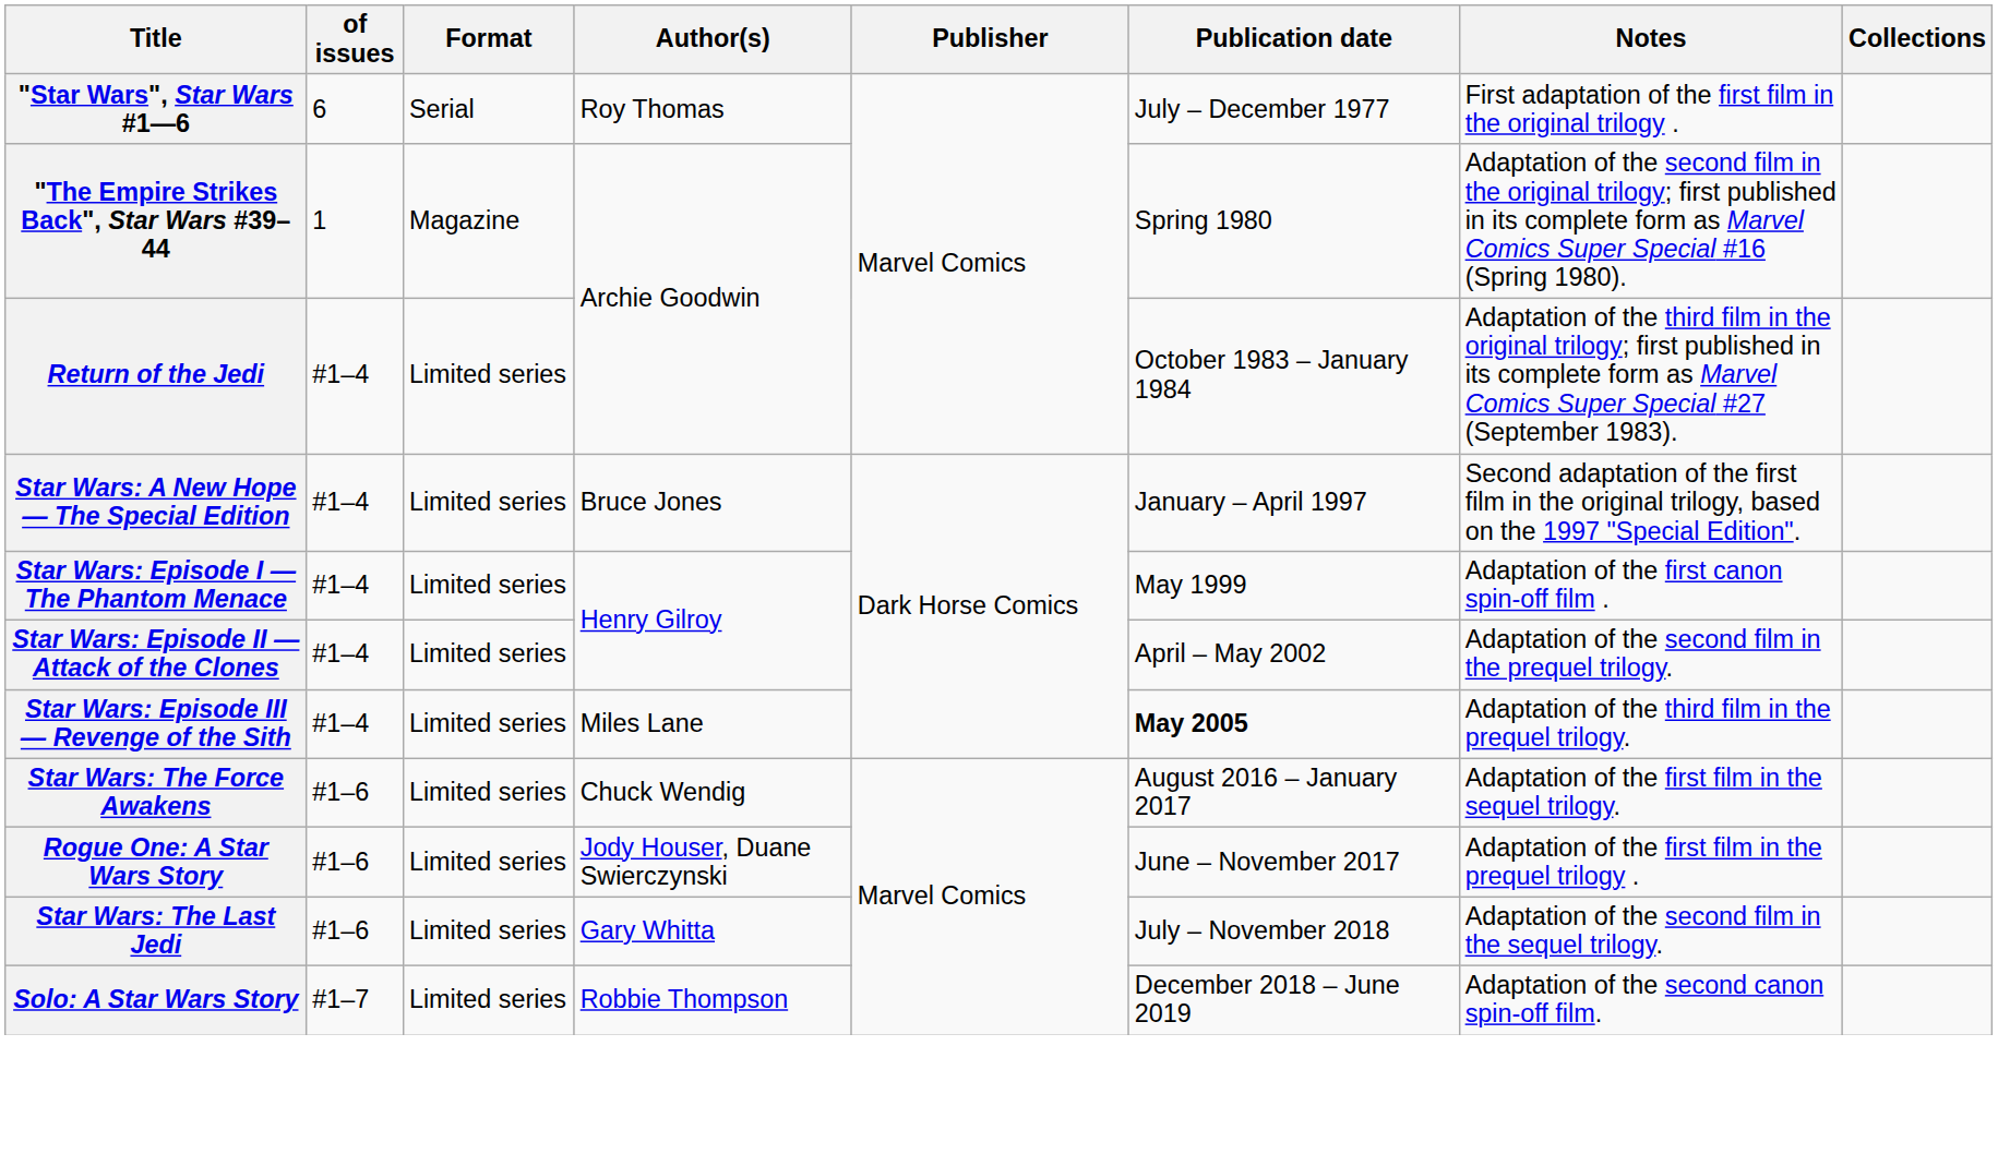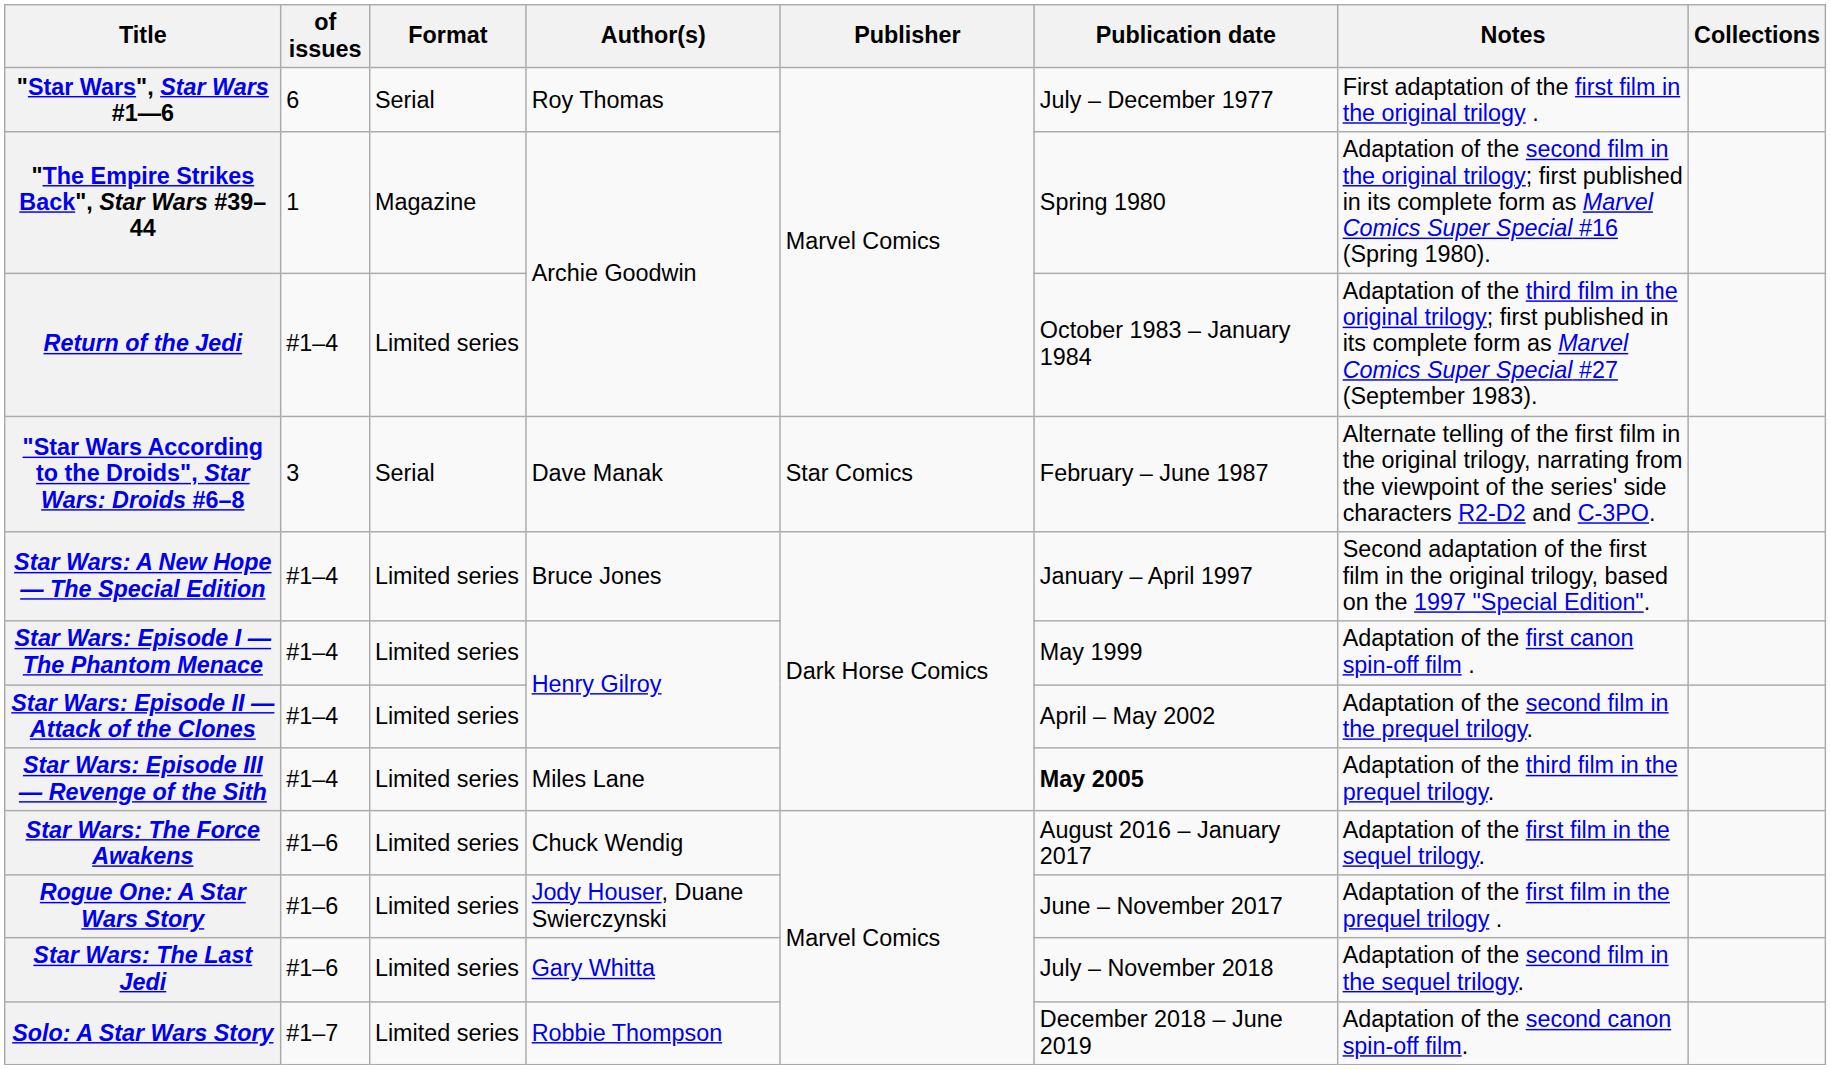 <table class="wikitable">
 <tr>
 <th>Title</th>
 <th style="width:40pt"> of issues</th>
 <th style="width:75pt">Format</th>
 <th style="width:125pt">Author(s)</th>
 <th style="width:125pt">Publisher</th>
 <th style="width:150pt">Publication date</th>
 <th style="width:175pt">Notes</th>
 <th>Collections</th>
 </tr>
 <tr>
 <th>"<a href='#'>Star Wars</a>", <em><a href='#'>Star Wars</a></em> #1—6</th>
 <td>6</td>
 <td>Serial</td>
 <td>Roy Thomas</td>
 <td rowspan="3">Marvel Comics</td>
 <td>July – December 1977</td>
 <td>First adaptation of the <a href='#'>first film in the original trilogy</a> .</td>
 <td></td>
 </tr>
 <tr>
 <th>"<a href='#'>The Empire Strikes Back</a>", <em>Star Wars</em> #39–44</th>
 <td>1</td>
 <td>Magazine</td>
 <td rowspan="2">Archie Goodwin</td>
 <td>Spring 1980</td>
 <td>Adaptation of the <a href='#'>second film in the original trilogy</a>; first published in its complete form as <a href='#'><em>Marvel Comics Super Special</em> #16</a> (Spring 1980).</td>
 <td></td>
 </tr>
 <tr>
 <th><em><a href='#'>Return of the Jedi</a></em></th>
 <td>#1–4</td>
 <td>Limited series</td>
 <td>October 1983 – January 1984</td>
 <td>Adaptation of the <a href='#'>third film in the original trilogy</a>; first published in its complete form as <a href='#'><em>Marvel Comics Super Special</em> #27</a> (September 1983).</td>
+<td></td>
+</tr>
+<tr>
+<th><a href='#'>"Star Wars According to the Droids", <em>Star Wars: Droids</em> #6–8</a></th>
+<td>3</td>
+<td>Serial</td>
+<td>Dave Manak</td>
+<td>Star Comics</td>
+<td>February – June 1987</td>
+<td>Alternate telling of the first film in the original trilogy, narrating from the viewpoint of the series' side characters <a href='#'>R2-D2</a> and <a href='#'>C-3PO</a>.</td>
 <td></td>
 </tr>
 <tr>
 <th><em><a href='#'>Star Wars: A New Hope — The Special Edition</a></em></th>
 <td>#1–4</td>
 <td>Limited series</td>
 <td>Bruce Jones</td>
 <td rowspan="4">Dark Horse Comics</td>
 <td>January – April 1997</td>
 <td>Second adaptation of the first film in the original trilogy, based on the <a href='#'>1997 "Special Edition"</a>.</td>
 <td></td>
 </tr>
 <tr>
 <th><em><a href='#'>Star Wars: Episode I — The Phantom Menace</a></em></th>
 <td>#1–4</td>
 <td>Limited series</td>
 <td rowspan="2"><a href='#'>Henry Gilroy</a></td>
 <td>May 1999</td>
 <td>Adaptation of the <a href='#'>first canon spin-off film</a> .</td>
 <td></td>
 </tr>
 <tr>
 <th><em><a href='#'>Star Wars: Episode II — Attack of the Clones</a></em></th>
 <td>#1–4</td>
 <td>Limited series</td>
 <td>April – May 2002</td>
 <td>Adaptation of the <a href='#'>second film in the prequel trilogy</a>.</td>
 <td></td>
 </tr>
 <tr>
 <th><em><a href='#'>Star Wars: Episode III — Revenge of the Sith</a></em></th>
 <td>#1–4</td>
 <td>Limited series</td>
 <td>Miles Lane</td>
 <td><strong>May 2005</strong></td>
 <td>Adaptation of the <a href='#'>third film in the prequel trilogy</a>.</td>
 <td></td>
 </tr>
 <tr>
 <th><em><a href='#'>Star Wars: The Force Awakens</a></em></th>
 <td>#1–6</td>
 <td>Limited series</td>
 <td>Chuck Wendig</td>
 <td rowspan="4">Marvel Comics</td>
 <td>August 2016 – January 2017</td>
 <td>Adaptation of the <a href='#'>first film in the sequel trilogy</a>.</td>
 <td></td>
 </tr>
 <tr>
 <th><em><a href='#'>Rogue One: A Star Wars Story</a></em></th>
 <td>#1–6</td>
 <td>Limited series</td>
 <td><a href='#'>Jody Houser</a>, Duane Swierczynski</td>
 <td>June – November 2017</td>
 <td>Adaptation of the <a href='#'>first film in the prequel trilogy</a> .</td>
 <td></td>
 </tr>
 <tr>
 <th><em><a href='#'>Star Wars: The Last Jedi</a></em></th>
 <td>#1–6</td>
 <td>Limited series</td>
 <td><a href='#'>Gary Whitta</a></td>
 <td>July – November 2018</td>
 <td>Adaptation of the <a href='#'>second film in the sequel trilogy</a>.</td>
 <td></td>
 </tr>
 <tr>
 <th><em><a href='#'>Solo: A Star Wars Story</a></em></th>
 <td>#1–7</td>
 <td>Limited series</td>
 <td><a href='#'>Robbie Thompson</a></td>
 <td>December 2018 – June 2019</td>
 <td>Adaptation of the <a href='#'>second canon spin-off film</a>.</td>
 <td></td>
 </tr>
 </table>
